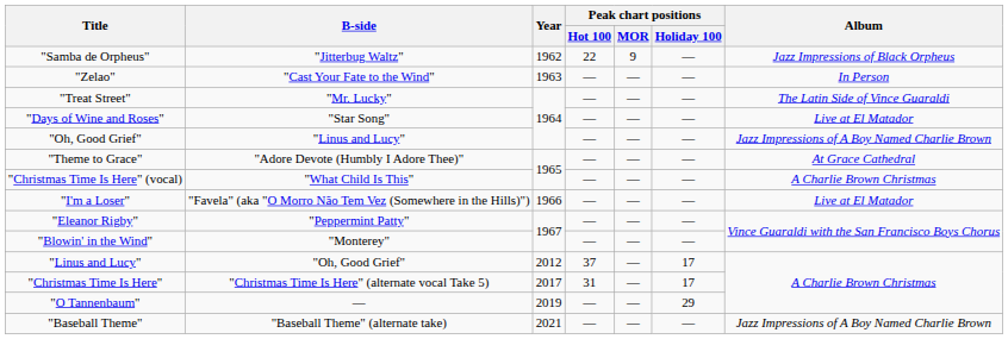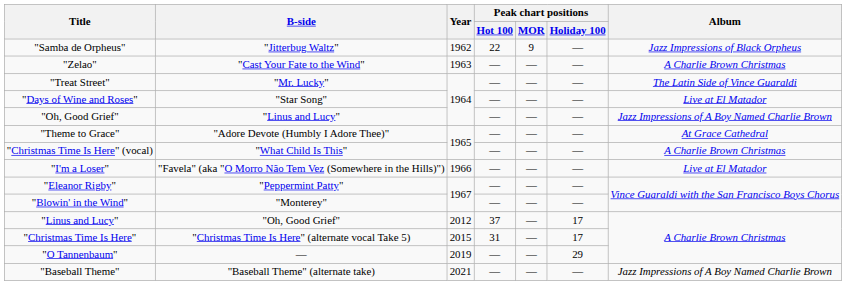 <table class="wikitable" style=text-align:center;>
 <tr>
 <th scope="col" rowspan="2">Title</th>
 <th scope="col" rowspan="2"><a href='#'>B-side</a></th>
 <th scope="col" rowspan="2">Year</th>
 <th scope="col" colspan="3">Peak chart positions</th>
 <th scope="col" rowspan="2">Album</th>
 </tr>
 <tr>
 <th scope="col" align=centre><a href='#'>Hot 100</a><br></th>
 <th scope="col" align=centre><a href='#'>MOR</a><br></th>
 <th scope="col" align=centre><a href='#'>Holiday 100</a><br></th>
 </tr>
 <tr>
 <td>"Samba de Orpheus"</td>
 <td>"<a href='#'>Jitterbug Waltz</a>"</td>
 <td>1962</td>
 <td>22</td>
 <td>9</td>
 <td>—</td>
 <td><em><a href='#'>Jazz Impressions of Black Orpheus</a></em></td>
 </tr>
 <tr>
 <td>"Zelao"</td>
 <td>"<a href='#'>Cast Your Fate to the Wind</a>"</td>
 <td>1963</td>
 <td>—</td>
 <td>—</td>
 <td>—</td>
-<td><em><a href='#'>In Person</a></em></td>
+<td><em><a href='#'>A Charlie Brown Christmas</a></em></td>
 </tr>
 <tr>
 <td>"Treat Street"</td>
 <td>"<a href='#'>Mr. Lucky</a>"</td>
 <td rowspan="3">1964</td>
 <td>—</td>
 <td>—</td>
 <td>—</td>
 <td><em><a href='#'>The Latin Side of Vince Guaraldi</a></em></td>
 </tr>
 <tr>
 <td>"<a href='#'>Days of Wine and Roses</a>"</td>
 <td>"Star Song"</td>
 <td>—</td>
 <td>—</td>
 <td>—</td>
 <td><em><a href='#'>Live at El Matador</a></em></td>
 </tr>
 <tr>
 <td>"Oh, Good Grief"</td>
 <td>"<a href='#'>Linus and Lucy</a>"</td>
 <td>—</td>
 <td>—</td>
 <td>—</td>
 <td><em><a href='#'>Jazz Impressions of A Boy Named Charlie Brown</a></em></td>
 </tr>
 <tr>
 <td>"Theme to Grace"</td>
 <td>"Adore Devote (Humbly I Adore Thee)"</td>
 <td rowspan="2">1965</td>
 <td>—</td>
 <td>—</td>
 <td>—</td>
 <td><em><a href='#'>At Grace Cathedral</a></em></td>
 </tr>
 <tr>
 <td>"<a href='#'>Christmas Time Is Here</a>" (vocal)</td>
 <td>"<a href='#'>What Child Is This</a>"</td>
 <td>—</td>
 <td>—</td>
 <td>—</td>
 <td><em><a href='#'>A Charlie Brown Christmas</a></em></td>
 </tr>
 <tr>
 <td>"<a href='#'>I'm a Loser</a>"</td>
 <td>"Favela" (aka "<a href='#'>O Morro Não Tem Vez</a> (Somewhere in the Hills)")</td>
 <td>1966</td>
 <td>—</td>
 <td>—</td>
 <td>—</td>
 <td><em><a href='#'>Live at El Matador</a></em></td>
 </tr>
 <tr>
 <td>"<a href='#'>Eleanor Rigby</a>"</td>
 <td>"<a href='#'>Peppermint Patty</a>"</td>
 <td rowspan="2">1967</td>
 <td>—</td>
 <td>—</td>
 <td>—</td>
 <td rowspan=2><em><a href='#'>Vince Guaraldi with the San Francisco Boys Chorus</a></em></td>
 </tr>
 <tr>
 <td>"<a href='#'>Blowin' in the Wind</a>"</td>
 <td>"Monterey"</td>
 <td>—</td>
 <td>—</td>
 <td>—</td>
 </tr>
 <tr>
 <td>"<a href='#'>Linus and Lucy</a>"</td>
 <td>"Oh, Good Grief"</td>
 <td>2012</td>
 <td>37</td>
 <td>—</td>
 <td>17</td>
 <td rowspan=3><em><a href='#'>A Charlie Brown Christmas</a></em></td>
 </tr>
 <tr>
 <td>"<a href='#'>Christmas Time Is Here</a>"</td>
 <td>"<a href='#'>Christmas Time Is Here</a>" (alternate vocal Take 5)</td>
-<td>2017</td>
+<td>2015</td>
 <td>31</td>
 <td>—</td>
 <td>17</td>
 </tr>
 <tr>
 <td>"<a href='#'>O Tannenbaum</a>"</td>
 <td>—</td>
 <td>2019</td>
 <td>—</td>
 <td>—</td>
 <td>29</td>
 </tr>
 <tr>
 <td>"Baseball Theme"</td>
 <td>"Baseball Theme" (alternate take)</td>
 <td>2021</td>
 <td>—</td>
 <td>—</td>
 <td>—</td>
 <td><em>Jazz Impressions of A Boy Named Charlie Brown</em></td>
 </tr>
 </table>
